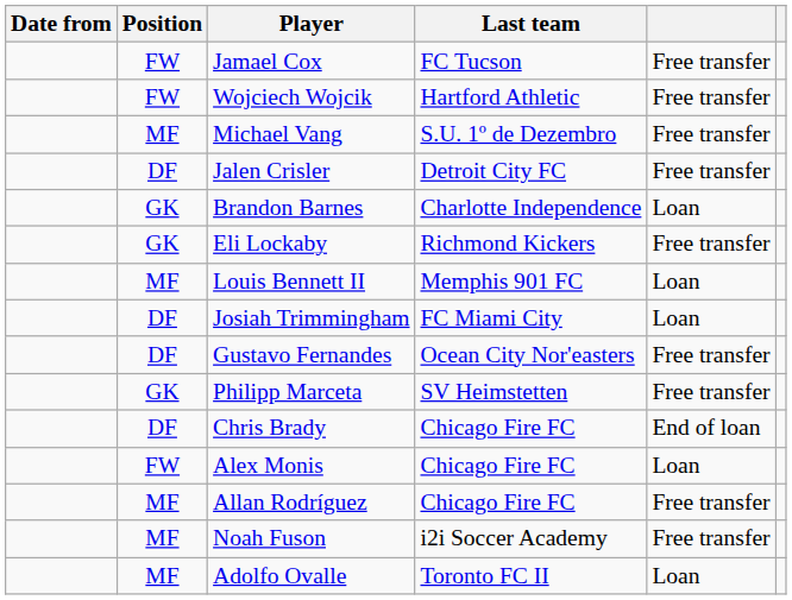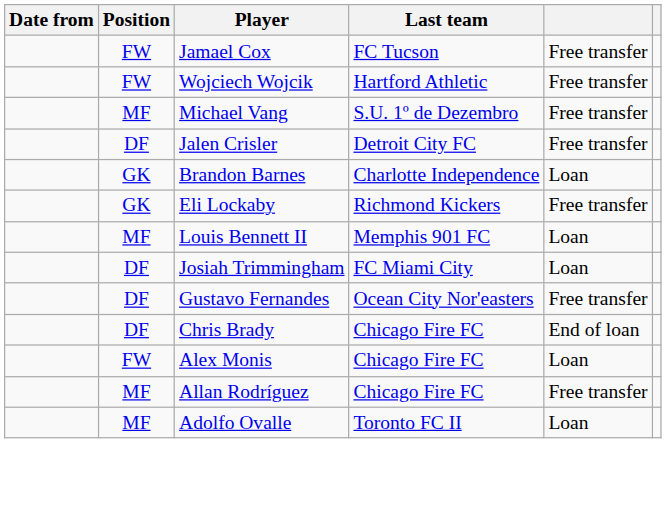 <table class="wikitable">
 <tr>
 <th>Date from</th>
 <th style="text-align:center;">Position</th>
 <th>Player</th>
 <th>Last team</th>
 <th></th>
 <th></th>
 </tr>
 <tr>
 <td></td>
 <td style="text-align:center;"><a href='#'>FW</a></td>
 <td> <a href='#'>Jamael Cox</a></td>
 <td><a href='#'>FC Tucson</a></td>
 <td>Free transfer</td>
 <td style="text-align:center;"></td>
 </tr>
 <tr>
 <td></td>
 <td style="text-align:center;"><a href='#'>FW</a></td>
 <td> <a href='#'>Wojciech Wojcik</a></td>
 <td><a href='#'>Hartford Athletic</a></td>
 <td>Free transfer</td>
 <td style="text-align:center;"></td>
 </tr>
 <tr>
 <td></td>
 <td style="text-align:center;"><a href='#'>MF</a></td>
 <td> <a href='#'>Michael Vang</a></td>
 <td> <a href='#'>S.U. 1º de Dezembro</a></td>
 <td>Free transfer</td>
 <td style="text-align:center;"></td>
 </tr>
 <tr>
 <td></td>
 <td style="text-align:center;"><a href='#'>DF</a></td>
 <td> <a href='#'>Jalen Crisler</a></td>
 <td><a href='#'>Detroit City FC</a></td>
 <td>Free transfer</td>
 <td style="text-align:center;"></td>
 </tr>
 <tr>
 <td></td>
 <td style="text-align:center;"><a href='#'>GK</a></td>
 <td> <a href='#'>Brandon Barnes</a></td>
 <td><a href='#'>Charlotte Independence</a></td>
 <td>Loan</td>
 <td style="text-align:center;"></td>
 </tr>
 <tr>
 <td></td>
 <td style="text-align:center;"><a href='#'>GK</a></td>
 <td> <a href='#'>Eli Lockaby</a></td>
 <td><a href='#'>Richmond Kickers</a></td>
 <td>Free transfer</td>
 <td style="text-align:center;"></td>
 </tr>
 <tr>
 <td></td>
 <td style="text-align:center;"><a href='#'>MF</a></td>
 <td> <a href='#'>Louis Bennett II</a></td>
 <td><a href='#'>Memphis 901 FC</a></td>
 <td>Loan</td>
 <td style="text-align:center;"></td>
 </tr>
 <tr>
 <td></td>
 <td style="text-align:center;"><a href='#'>DF</a></td>
 <td> <a href='#'>Josiah Trimmingham</a></td>
 <td><a href='#'>FC Miami City</a></td>
 <td>Loan</td>
 <td style="text-align:center;"></td>
 </tr>
 <tr>
 <td></td>
 <td style="text-align:center;"><a href='#'>DF</a></td>
 <td> <a href='#'>Gustavo Fernandes</a></td>
 <td><a href='#'>Ocean City Nor'easters</a></td>
 <td>Free transfer</td>
 <td style="text-align:center;"></td>
 </tr>
 <tr>
 <td></td>
-<td style="text-align:center;"><a href='#'>GK</a></td>
-<td> <a href='#'>Philipp Marceta</a></td>
-<td> <a href='#'>SV Heimstetten</a></td>
-<td>Free transfer</td>
-<td style="text-align:center;"></td>
-</tr>
-<tr>
-<td></td>
 <td style="text-align:center;"><a href='#'>DF</a></td>
 <td> <a href='#'>Chris Brady</a></td>
 <td><a href='#'>Chicago Fire FC</a></td>
 <td>End of loan</td>
 <td style="text-align:center;"></td>
 </tr>
 <tr>
 <td></td>
 <td style="text-align:center;"><a href='#'>FW</a></td>
 <td> <a href='#'>Alex Monis</a></td>
 <td><a href='#'>Chicago Fire FC</a></td>
 <td>Loan</td>
 <td style="text-align:center;"></td>
 </tr>
 <tr>
 <td></td>
 <td style="text-align:center;"><a href='#'>MF</a></td>
 <td> <a href='#'>Allan Rodríguez</a></td>
 <td><a href='#'>Chicago Fire FC</a></td>
 <td>Free transfer</td>
 <td style="text-align:center;"></td>
 </tr>
 <tr>
 <td></td>
 <td style="text-align:center;"><a href='#'>MF</a></td>
-<td> <a href='#'>Noah Fuson</a></td>
-<td> i2i Soccer Academy</td>
-<td>Free transfer</td>
-<td style="text-align:center;"></td>
-</tr>
-<tr>
-<td></td>
-<td style="text-align:center;"><a href='#'>MF</a></td>
 <td> <a href='#'>Adolfo Ovalle</a></td>
 <td> <a href='#'>Toronto FC II</a></td>
 <td>Loan</td>
 <td style="text-align:center;"></td>
 </tr>
 </table>
